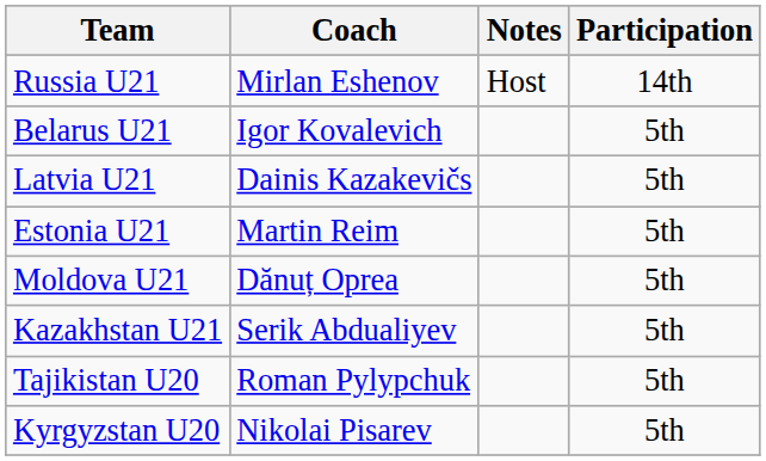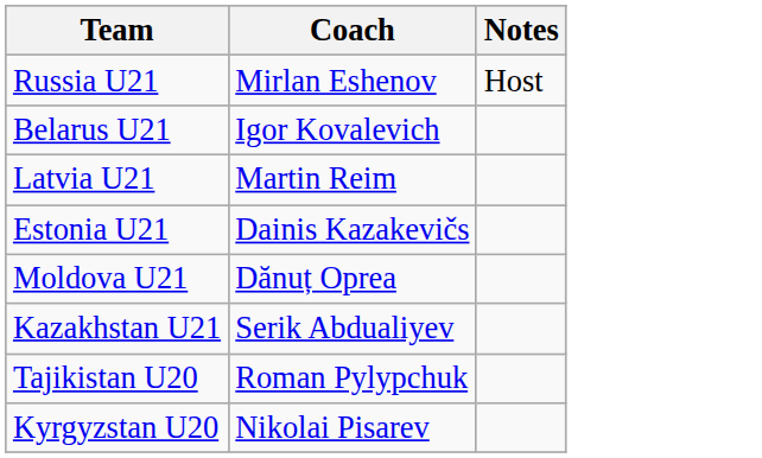 <table class="wikitable">
 <tr>
 <th>Team</th>
 <th>Coach</th>
 <th>Notes</th>
-<th>Participation</th>
 </tr>
 <tr>
 <td> <a href='#'>Russia U21</a></td>
 <td> <a href='#'>Mirlan Eshenov</a></td>
 <td>Host</td>
-<td align=center>14th</td>
 </tr>
 <tr>
 <td> <a href='#'>Belarus U21</a></td>
 <td> <a href='#'>Igor Kovalevich</a></td>
 <td></td>
-<td align=center>5th</td>
 </tr>
 <tr>
 <td> <a href='#'>Latvia U21</a></td>
-<td> <a href='#'>Dainis Kazakevičs</a></td>
+<td> <a href='#'>Martin Reim</a></td>
 <td></td>
-<td align=center>5th</td>
 </tr>
 <tr>
 <td> <a href='#'>Estonia U21</a></td>
-<td> <a href='#'>Martin Reim</a></td>
+<td> <a href='#'>Dainis Kazakevičs</a></td>
 <td></td>
-<td align=center>5th</td>
 </tr>
 <tr>
 <td> <a href='#'>Moldova U21</a></td>
 <td> <a href='#'>Dănuț Oprea</a></td>
 <td></td>
-<td align=center>5th</td>
 </tr>
 <tr>
 <td> <a href='#'>Kazakhstan U21</a></td>
 <td> <a href='#'>Serik Abdualiyev</a></td>
 <td></td>
-<td align=center>5th</td>
 </tr>
 <tr>
 <td> <a href='#'>Tajikistan U20</a></td>
 <td> <a href='#'>Roman Pylypchuk</a></td>
 <td></td>
-<td align=center>5th</td>
 </tr>
 <tr>
 <td> <a href='#'>Kyrgyzstan U20</a></td>
 <td> <a href='#'>Nikolai Pisarev</a></td>
 <td></td>
-<td align=center>5th</td>
 </tr>
 </table>
